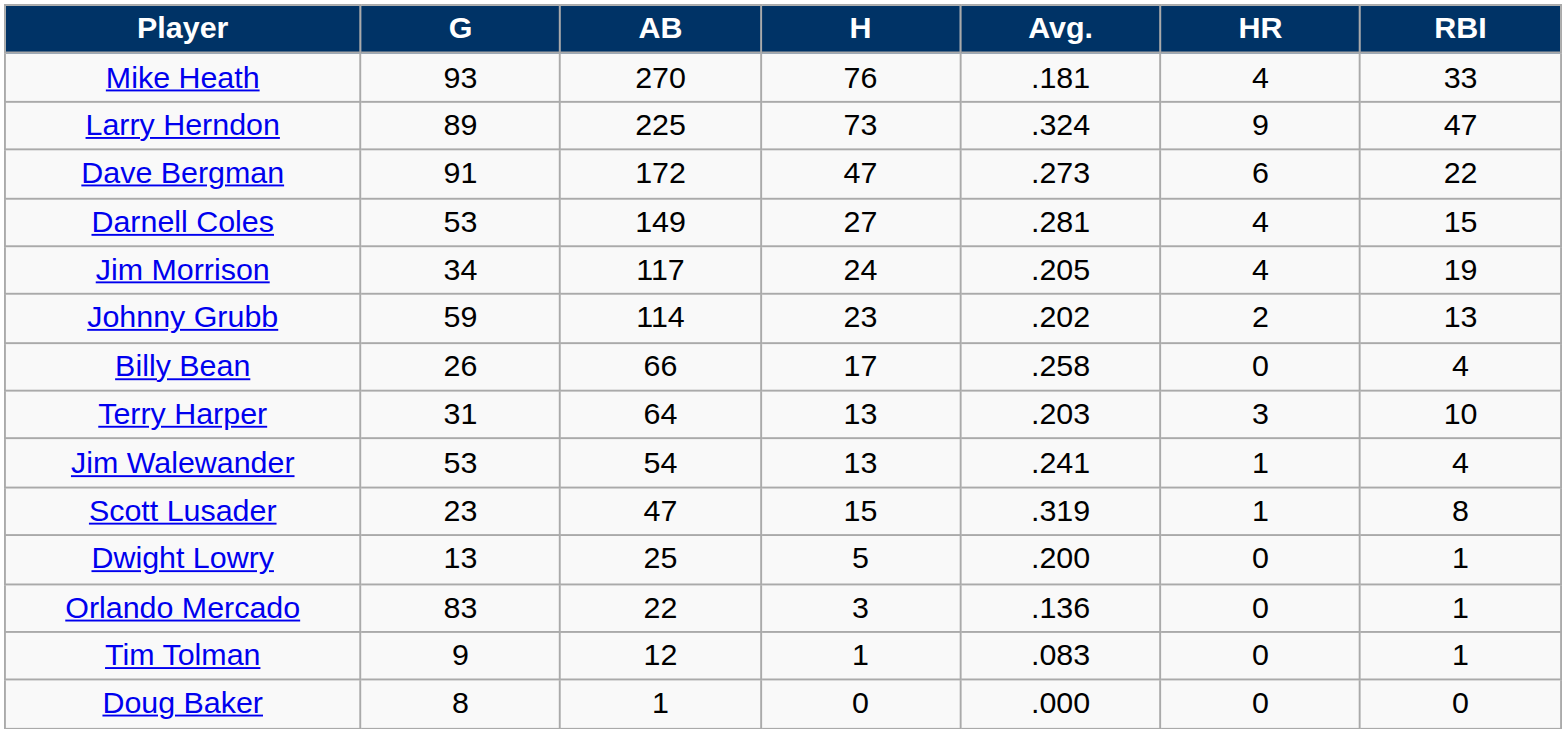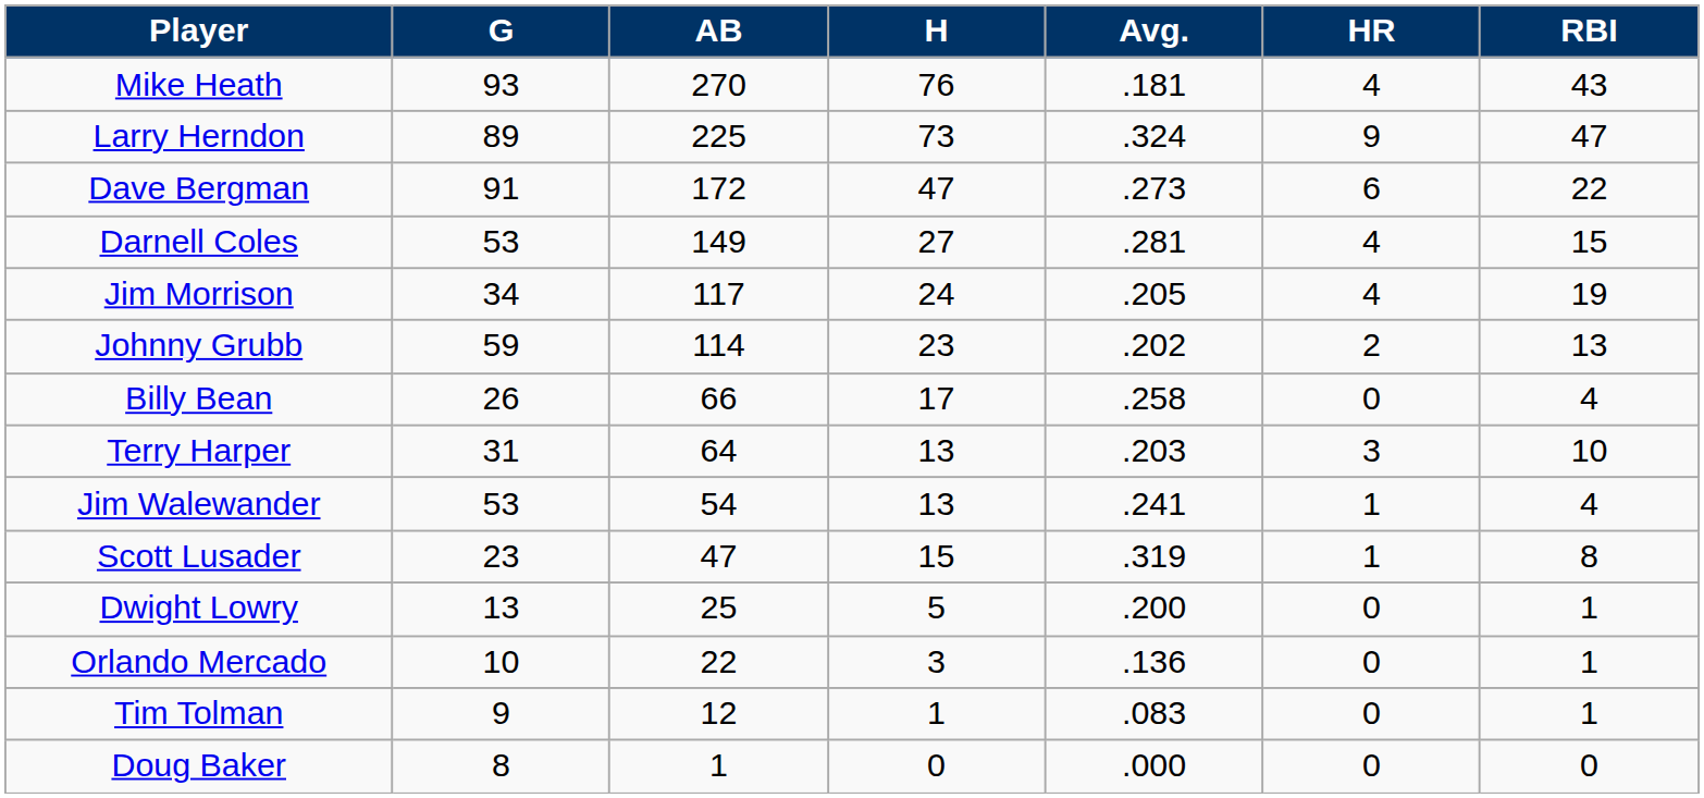 <table class="wikitable sortable">
 <tr>
 <th style="background:#003366;color:white;" width="16%">Player</th>
 <th style="background:#003366;color:white;" width="9%">G</th>
 <th style="background:#003366;color:white;" width="9%">AB</th>
 <th style="background:#003366;color:white;" width="9%">H</th>
 <th style="background:#003366;color:white;" width="9%">Avg.</th>
 <th style="background:#003366;color:white;" width="9%">HR</th>
 <th style="background:#003366;color:white;" width="9%">RBI</th>
 </tr>
 <tr align="center">
 <td><a href='#'>Mike Heath</a></td>
 <td>93</td>
 <td>270</td>
 <td>76</td>
 <td>.181</td>
 <td>4</td>
-<td>33</td>
+<td>43</td>
 </tr>
 <tr align=center>
 <td><a href='#'>Larry Herndon</a></td>
 <td>89</td>
 <td>225</td>
 <td>73</td>
 <td>.324</td>
 <td>9</td>
 <td>47</td>
 </tr>
 <tr align="center">
 <td><a href='#'>Dave Bergman</a></td>
 <td>91</td>
 <td>172</td>
 <td>47</td>
 <td>.273</td>
 <td>6</td>
 <td>22</td>
 </tr>
 <tr align=center>
 <td><a href='#'>Darnell Coles</a></td>
 <td>53</td>
 <td>149</td>
 <td>27</td>
 <td>.281</td>
 <td>4</td>
 <td>15</td>
 </tr>
 <tr align=center>
 <td><a href='#'>Jim Morrison</a></td>
 <td>34</td>
 <td>117</td>
 <td>24</td>
 <td>.205</td>
 <td>4</td>
 <td>19</td>
 </tr>
 <tr align=center>
 <td><a href='#'>Johnny Grubb</a></td>
 <td>59</td>
 <td>114</td>
 <td>23</td>
 <td>.202</td>
 <td>2</td>
 <td>13</td>
 </tr>
 <tr align=center>
 <td><a href='#'>Billy Bean</a></td>
 <td>26</td>
 <td>66</td>
 <td>17</td>
 <td>.258</td>
 <td>0</td>
 <td>4</td>
 </tr>
 <tr align=center>
 <td><a href='#'>Terry Harper</a></td>
 <td>31</td>
 <td>64</td>
 <td>13</td>
 <td>.203</td>
 <td>3</td>
 <td>10</td>
 </tr>
 <tr align=center>
 <td><a href='#'>Jim Walewander</a></td>
 <td>53</td>
 <td>54</td>
 <td>13</td>
 <td>.241</td>
 <td>1</td>
 <td>4</td>
 </tr>
 <tr align=center>
 <td><a href='#'>Scott Lusader</a></td>
 <td>23</td>
 <td>47</td>
 <td>15</td>
 <td>.319</td>
 <td>1</td>
 <td>8</td>
 </tr>
 <tr align="center">
 <td><a href='#'>Dwight Lowry</a></td>
 <td>13</td>
 <td>25</td>
 <td>5</td>
 <td>.200</td>
 <td>0</td>
 <td>1</td>
 </tr>
 <tr align="center">
 <td><a href='#'>Orlando Mercado</a></td>
-<td>83</td>
+<td>10</td>
 <td>22</td>
 <td>3</td>
 <td>.136</td>
 <td>0</td>
 <td>1</td>
 </tr>
 <tr align="center">
 <td><a href='#'>Tim Tolman</a></td>
 <td>9</td>
 <td>12</td>
 <td>1</td>
 <td>.083</td>
 <td>0</td>
 <td>1</td>
 </tr>
 <tr align="center">
 <td><a href='#'>Doug Baker</a></td>
 <td>8</td>
 <td>1</td>
 <td>0</td>
 <td>.000</td>
 <td>0</td>
 <td>0</td>
 </tr>
 </table>
